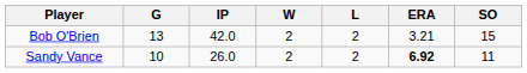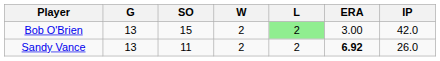 <table class="wikitable sortable">
 <tr>
 <th bgcolor="#DDDDFF" width="16%">Player</th>
 <th bgcolor="#DDDDFF" width="9%">G</th>
-<th bgcolor="#DDDDFF" width="9%">IP</th>
+<th bgcolor="#DDDDFF" width="9%">SO</th>
 <th bgcolor="#DDDDFF" width="9%">W</th>
 <th bgcolor="#DDDDFF" width="9%">L</th>
 <th bgcolor="#DDDDFF" width="9%">ERA</th>
-<th bgcolor="#DDDDFF" width="9%">SO</th>
+<th bgcolor="#DDDDFF" width="9%">IP</th>
 </tr>
 <tr align="center">
 <td><a href='#'>Bob O'Brien</a></td>
 <td>13</td>
+<td>15</td>
+<td>2</td>
+<td style="background: lightgreen;">2</td>
+<td>3.00</td>
 <td>42.0</td>
-<td>2</td>
-<td>2</td>
-<td>3.21</td>
-<td>15</td>
 </tr>
 <tr align="center">
 <td><a href='#'>Sandy Vance</a></td>
-<td>10</td>
-<td>26.0</td>
+<td>13</td>
+<td>11</td>
 <td>2</td>
 <td>2</td>
 <td><strong>6.92</strong></td>
-<td>11</td>
+<td>26.0</td>
 </tr>
 </table>
